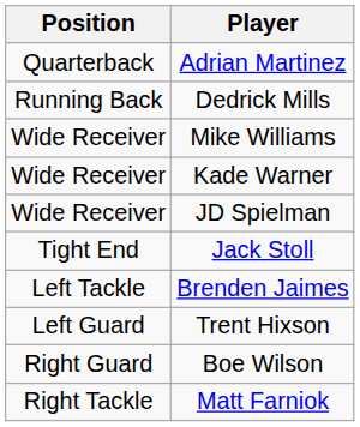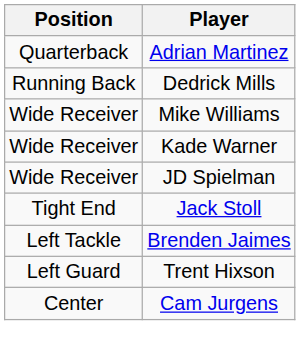 <table class="wikitable" style="text-align: center;">
 <tr>
 <th>Position</th>
 <th>Player</th>
 </tr>
 <tr>
 <td>Quarterback</td>
 <td><a href='#'>Adrian Martinez</a></td>
 </tr>
 <tr>
 <td>Running Back</td>
 <td>Dedrick Mills</td>
 </tr>
 <tr>
 <td>Wide Receiver</td>
 <td>Mike Williams</td>
 </tr>
 <tr>
 <td>Wide Receiver</td>
 <td>Kade Warner</td>
 </tr>
 <tr>
 <td>Wide Receiver</td>
 <td>JD Spielman</td>
 </tr>
 <tr>
 <td>Tight End</td>
 <td><a href='#'>Jack Stoll</a></td>
 </tr>
 <tr>
 <td>Left Tackle</td>
 <td><a href='#'>Brenden Jaimes</a></td>
 </tr>
 <tr>
 <td>Left Guard</td>
 <td>Trent Hixson</td>
 </tr>
 <tr>
-<td>Right Guard</td>
-<td>Boe Wilson</td>
-</tr>
-<tr>
-<td>Right Tackle</td>
-<td><a href='#'>Matt Farniok</a></td>
+<td>Center</td>
+<td><a href='#'>Cam Jurgens</a></td>
 </tr>
 </table>
